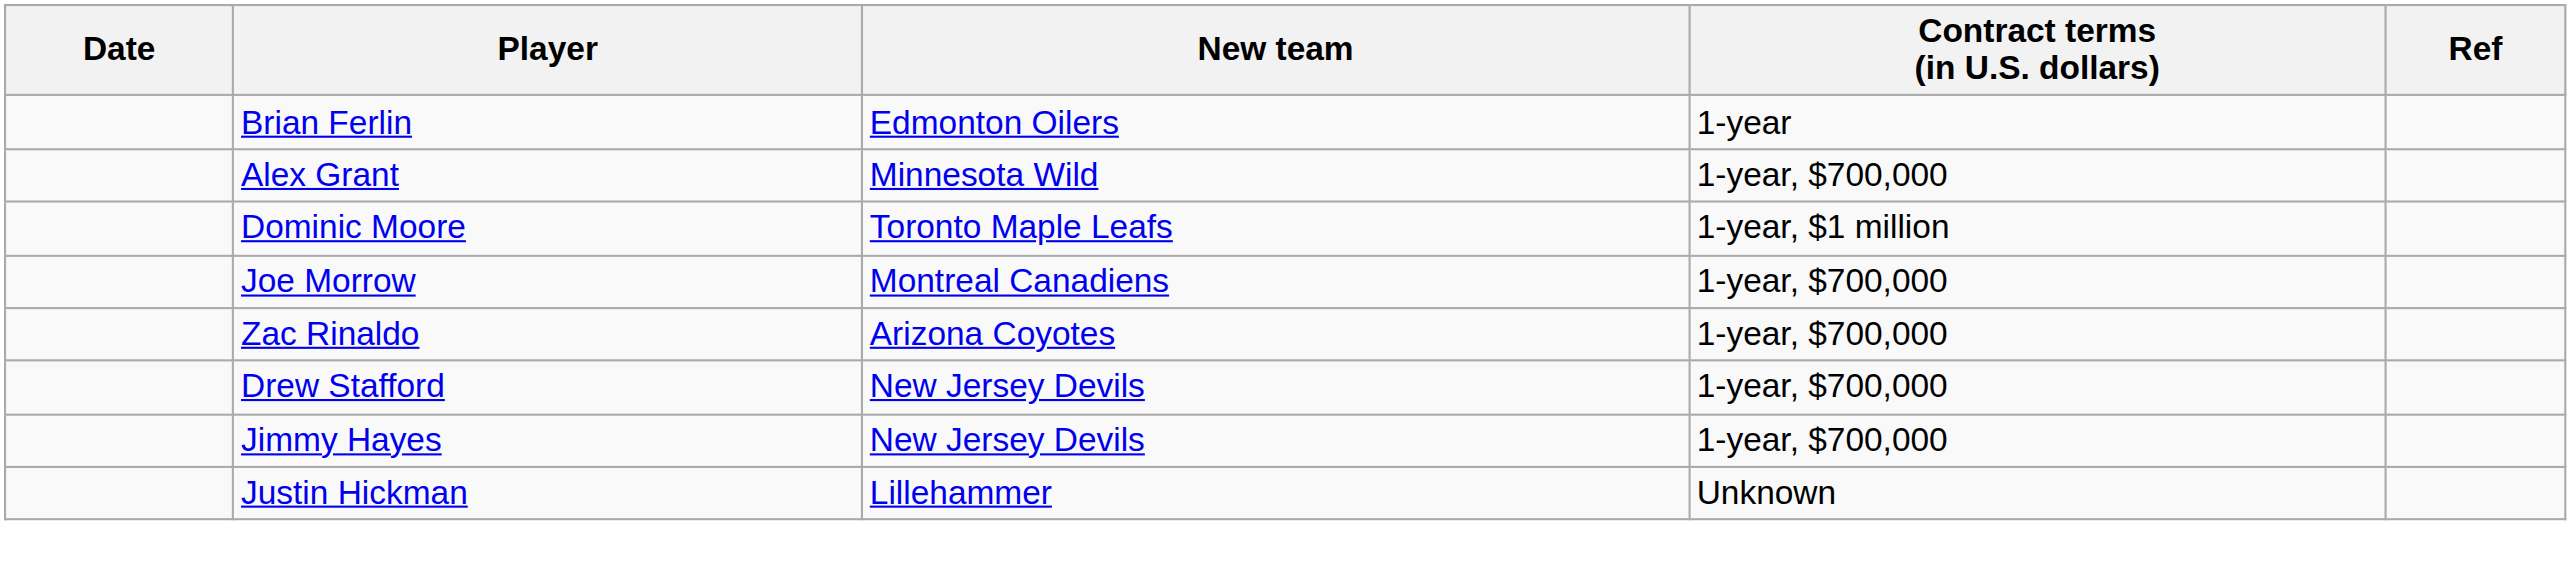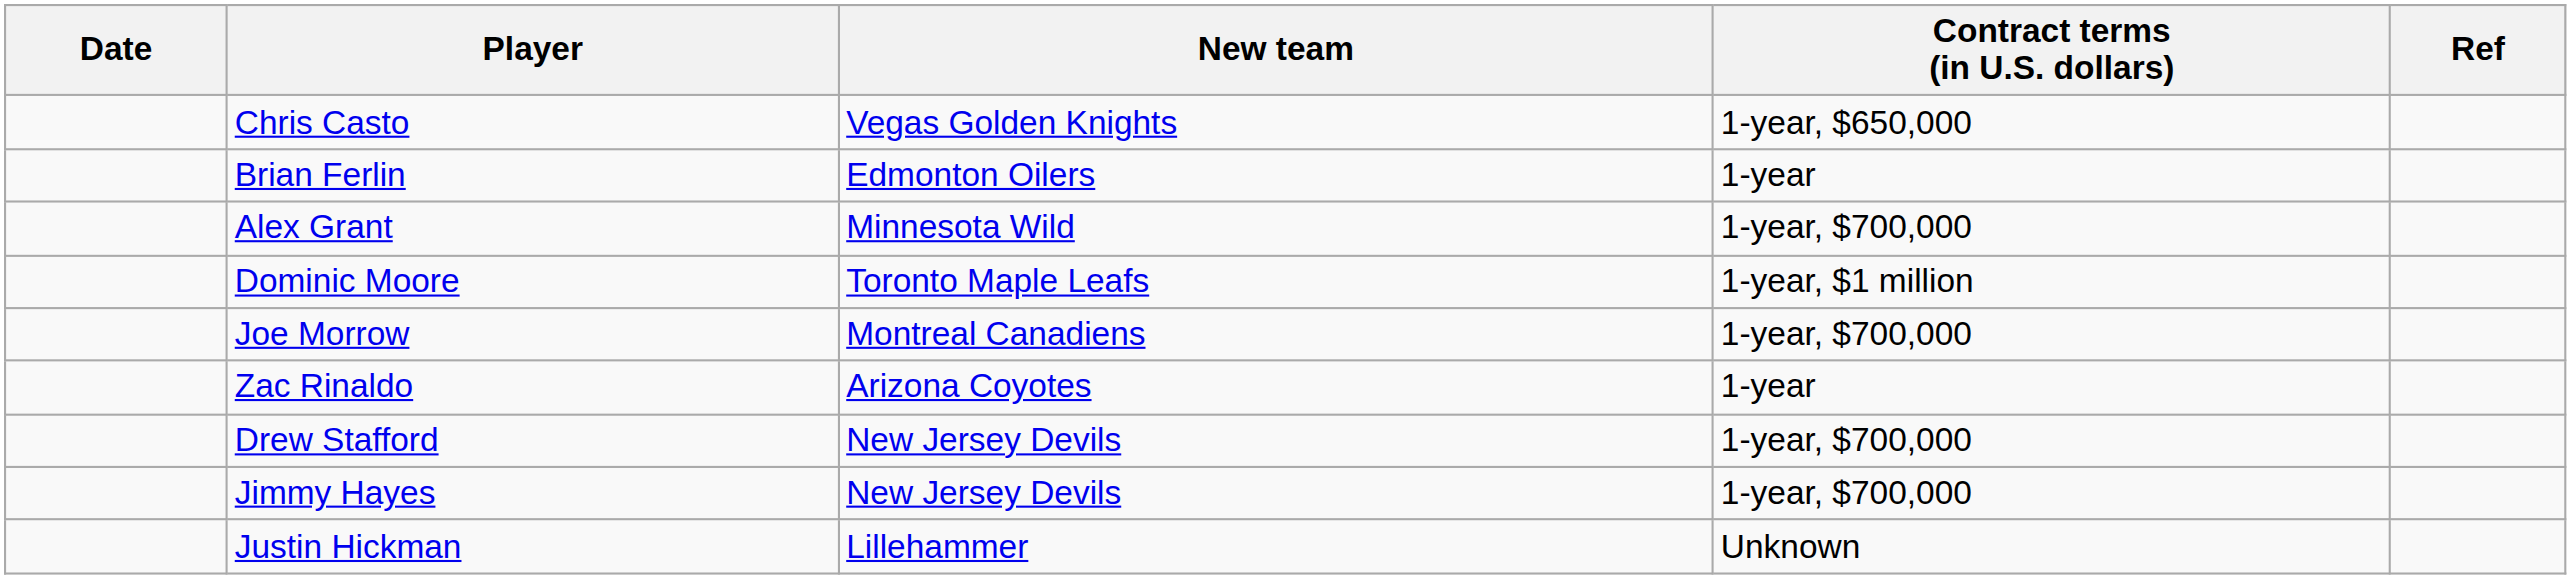 <table class="wikitable" width=97%>
 <tr style="background:#ddd; text-align:center;">
 <th>Date</th>
 <th>Player</th>
 <th>New team</th>
 <th>Contract terms<br>(in U.S. dollars)</th>
 <th>Ref</th>
+</tr>
+<tr>
+<td></td>
+<td><a href='#'>Chris Casto</a></td>
+<td><a href='#'>Vegas Golden Knights</a></td>
+<td>1-year, $650,000</td>
+<td></td>
 </tr>
 <tr>
 <td></td>
 <td><a href='#'>Brian Ferlin</a></td>
 <td><a href='#'>Edmonton Oilers</a></td>
 <td>1-year</td>
 <td></td>
 </tr>
 <tr>
 <td></td>
 <td><a href='#'>Alex Grant</a></td>
 <td><a href='#'>Minnesota Wild</a></td>
 <td>1-year, $700,000</td>
 <td></td>
 </tr>
 <tr>
 <td></td>
 <td><a href='#'>Dominic Moore</a></td>
 <td><a href='#'>Toronto Maple Leafs</a></td>
 <td>1-year, $1 million</td>
 <td></td>
 </tr>
 <tr>
 <td></td>
 <td><a href='#'>Joe Morrow</a></td>
 <td><a href='#'>Montreal Canadiens</a></td>
 <td>1-year, $700,000</td>
 <td></td>
 </tr>
 <tr>
 <td></td>
 <td><a href='#'>Zac Rinaldo</a></td>
 <td><a href='#'>Arizona Coyotes</a></td>
-<td>1-year, $700,000</td>
+<td>1-year</td>
 <td></td>
 </tr>
 <tr>
 <td></td>
 <td><a href='#'>Drew Stafford</a></td>
 <td><a href='#'>New Jersey Devils</a></td>
 <td>1-year, $700,000</td>
 <td></td>
 </tr>
 <tr>
 <td></td>
 <td><a href='#'>Jimmy Hayes</a></td>
 <td><a href='#'>New Jersey Devils</a></td>
 <td>1-year, $700,000</td>
 <td></td>
 </tr>
 <tr>
 <td></td>
 <td><a href='#'>Justin Hickman</a></td>
 <td><a href='#'>Lillehammer</a></td>
 <td>Unknown</td>
 <td></td>
 </tr>
 </table>
